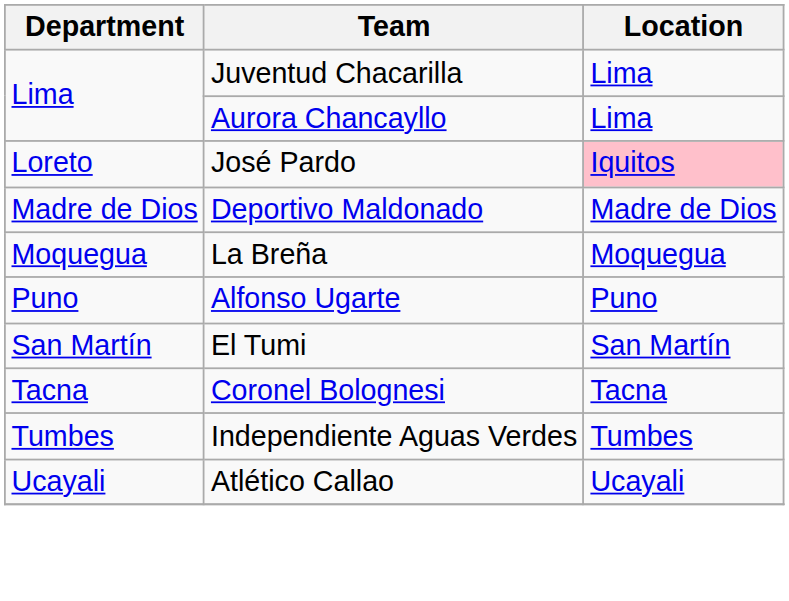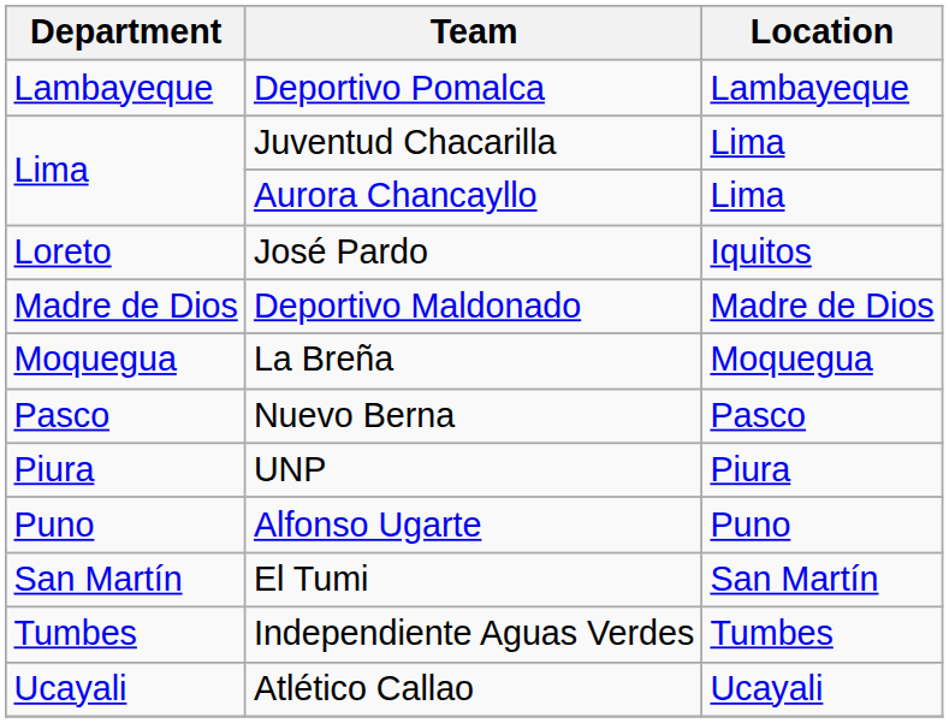 <table class="wikitable">
 <tr>
 <th>Department</th>
 <th>Team</th>
 <th>Location</th>
+</tr>
+<tr>
+<td><a href='#'>Lambayeque</a></td>
+<td><a href='#'>Deportivo Pomalca</a></td>
+<td><a href='#'>Lambayeque</a></td>
 </tr>
 <tr>
 <td rowspan="2"><a href='#'>Lima</a></td>
 <td>Juventud Chacarilla</td>
 <td><a href='#'>Lima</a></td>
 </tr>
 <tr>
 <td><a href='#'>Aurora Chancayllo</a></td>
 <td><a href='#'>Lima</a></td>
 </tr>
 <tr>
 <td><a href='#'>Loreto</a></td>
 <td>José Pardo</td>
-<td style="background: pink;"><a href='#'>Iquitos</a></td>
+<td><a href='#'>Iquitos</a></td>
 </tr>
 <tr>
 <td><a href='#'>Madre de Dios</a></td>
 <td><a href='#'>Deportivo Maldonado</a></td>
 <td><a href='#'>Madre de Dios</a></td>
 </tr>
 <tr>
 <td><a href='#'>Moquegua</a></td>
 <td>La Breña</td>
 <td><a href='#'>Moquegua</a></td>
 </tr>
 <tr>
+<td><a href='#'>Pasco</a></td>
+<td>Nuevo Berna</td>
+<td><a href='#'>Pasco</a></td>
+</tr>
+<tr>
+<td><a href='#'>Piura</a></td>
+<td>UNP</td>
+<td><a href='#'>Piura</a></td>
+</tr>
+<tr>
 <td><a href='#'>Puno</a></td>
 <td><a href='#'>Alfonso Ugarte</a></td>
 <td><a href='#'>Puno</a></td>
 </tr>
 <tr>
 <td><a href='#'>San Martín</a></td>
 <td>El Tumi</td>
 <td><a href='#'>San Martín</a></td>
-</tr>
-<tr>
-<td><a href='#'>Tacna</a></td>
-<td><a href='#'>Coronel Bolognesi</a></td>
-<td><a href='#'>Tacna</a></td>
 </tr>
 <tr>
 <td><a href='#'>Tumbes</a></td>
 <td>Independiente Aguas Verdes</td>
 <td><a href='#'>Tumbes</a></td>
 </tr>
 <tr>
 <td><a href='#'>Ucayali</a></td>
 <td>Atlético Callao</td>
 <td><a href='#'>Ucayali</a></td>
 </tr>
 <tr>
 </tr>
 </table>
